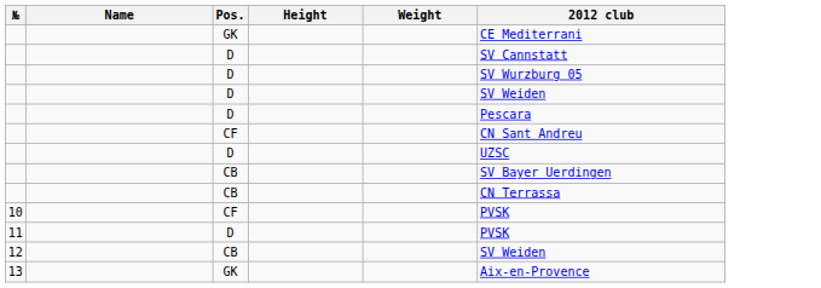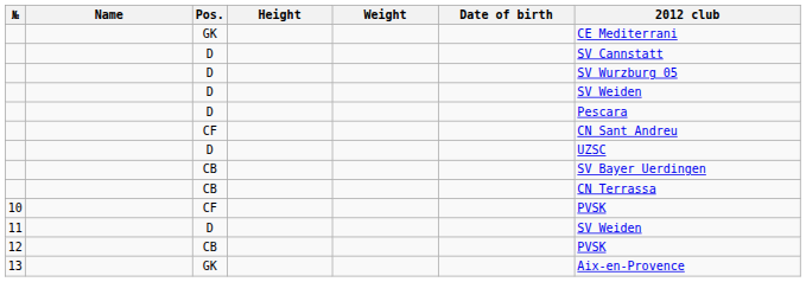 <table class="wikitable sortable" style="font-size:100%; text-align:center;">
 <tr>
 <th>№</th>
 <th style="width:15em">Name</th>
 <th>Pos.</th>
 <th style="width:9em">Height</th>
 <th style="width:9em">Weight</th>
+<th style="width:12em">Date of birth</th>
 <th style="width:20em">2012 club</th>
 </tr>
 <tr>
 <td></td>
 <td style="text-align:left;"></td>
 <td>GK</td>
 <td></td>
 <td></td>
+<td style="text-align:right;"></td>
 <td style="text-align:left;"> <a href='#'>CE Mediterrani</a></td>
 </tr>
 <tr>
 <td></td>
 <td style="text-align:left;"></td>
 <td>D</td>
 <td></td>
 <td></td>
+<td style="text-align:right;"></td>
 <td style="text-align:left;"> <a href='#'>SV Cannstatt</a></td>
 </tr>
 <tr>
 <td></td>
 <td style="text-align:left;"></td>
 <td>D</td>
 <td></td>
 <td></td>
+<td style="text-align:right;"></td>
 <td style="text-align:left;"> <a href='#'>SV Wurzburg 05</a></td>
 </tr>
 <tr>
 <td></td>
 <td style="text-align:left;"></td>
 <td>D</td>
 <td></td>
 <td></td>
+<td style="text-align:right;"></td>
 <td style="text-align:left;"> <a href='#'>SV Weiden</a></td>
 </tr>
 <tr>
 <td></td>
 <td style="text-align:left;"></td>
 <td>D</td>
 <td></td>
 <td></td>
+<td style="text-align:right;"></td>
 <td style="text-align:left;"> <a href='#'>Pescara</a></td>
 </tr>
 <tr>
 <td></td>
 <td style="text-align:left;"></td>
 <td>CF</td>
 <td></td>
 <td></td>
+<td style="text-align:right;"></td>
 <td style="text-align:left;"> <a href='#'>CN Sant Andreu</a></td>
 </tr>
 <tr>
 <td></td>
 <td style="text-align:left;"></td>
 <td>D</td>
 <td></td>
 <td></td>
+<td style="text-align:right;"></td>
 <td style="text-align:left;"> <a href='#'>UZSC</a></td>
 </tr>
 <tr>
 <td></td>
 <td style="text-align:left;"></td>
 <td>CB</td>
 <td></td>
 <td></td>
+<td style="text-align:right;"></td>
 <td style="text-align:left;"> <a href='#'>SV Bayer Uerdingen</a></td>
 </tr>
 <tr>
 <td></td>
 <td style="text-align:left;"></td>
 <td>CB</td>
 <td></td>
 <td></td>
+<td style="text-align:right;"></td>
 <td style="text-align:left;"> <a href='#'>CN Terrassa</a></td>
 </tr>
 <tr>
 <td>10</td>
 <td style="text-align:left;"></td>
 <td>CF</td>
 <td></td>
 <td></td>
+<td style="text-align:right;"></td>
 <td style="text-align:left;"> <a href='#'>PVSK</a></td>
 </tr>
 <tr>
 <td>11</td>
 <td style="text-align:left;"></td>
 <td>D</td>
 <td></td>
 <td></td>
-<td style="text-align:left;"> <a href='#'>PVSK</a></td>
+<td style="text-align:right;"></td>
+<td style="text-align:left;"> <a href='#'>SV Weiden</a></td>
 </tr>
 <tr>
 <td>12</td>
 <td style="text-align:left;"></td>
 <td>CB</td>
 <td></td>
 <td></td>
-<td style="text-align:left;"> <a href='#'>SV Weiden</a></td>
+<td style="text-align:right;"></td>
+<td style="text-align:left;"> <a href='#'>PVSK</a></td>
 </tr>
 <tr>
 <td>13</td>
 <td style="text-align:left;"></td>
 <td>GK</td>
 <td></td>
 <td></td>
+<td style="text-align:right;"></td>
 <td style="text-align:left;"> <a href='#'>Aix-en-Provence</a></td>
 </tr>
 </table>
